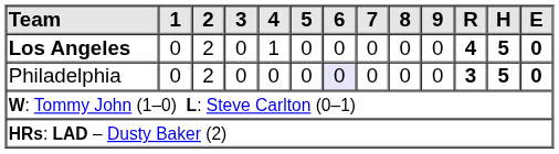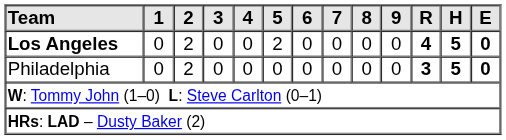 <table border=1 cellspacing=0 width=425 style="margin-left:3em;">
 <tr style="text-align:center; background-color:#e6e6e6;">
 <th align=left width=28%>Team</th>
 <th width=6%>1</th>
 <th width=6%>2</th>
 <th width=6%>3</th>
 <th width=6%>4</th>
 <th width=6%>5</th>
 <th width=6%>6</th>
 <th width=6%>7</th>
 <th width=6%>8</th>
 <th width=6%>9</th>
 <th width=6%>R</th>
 <th width=6%>H</th>
 <th width=6%>E</th>
 </tr>
 <tr style="text-align:center;">
 <td align=left><strong>Los Angeles</strong></td>
 <td>0</td>
 <td>2</td>
 <td>0</td>
-<td>1</td>
 <td>0</td>
+<td>2</td>
 <td>0</td>
 <td>0</td>
 <td>0</td>
 <td>0</td>
 <td><strong>4</strong></td>
 <td><strong>5</strong></td>
 <td><strong>0</strong></td>
 </tr>
 <tr style="text-align:center;">
 <td align=left>Philadelphia</td>
 <td>0</td>
 <td>2</td>
 <td>0</td>
 <td>0</td>
 <td>0</td>
-<td style="background: lavender;">0</td>
+<td>0</td>
 <td>0</td>
 <td>0</td>
 <td>0</td>
 <td><strong>3</strong></td>
 <td><strong>5</strong></td>
 <td><strong>0</strong></td>
 </tr>
 <tr style="text-align:left;">
 <td colspan=13><small><strong>W</strong>: <a href='#'>Tommy John</a> (1–0)  <strong>L</strong>: <a href='#'>Steve Carlton</a> (0–1)  </small></td>
 </tr>
 <tr style="text-align:left;">
 <td colspan=13><small><strong>HRs</strong>: <strong>LAD</strong> – <a href='#'>Dusty Baker</a> (2)</small></td>
 </tr>
 </table>
